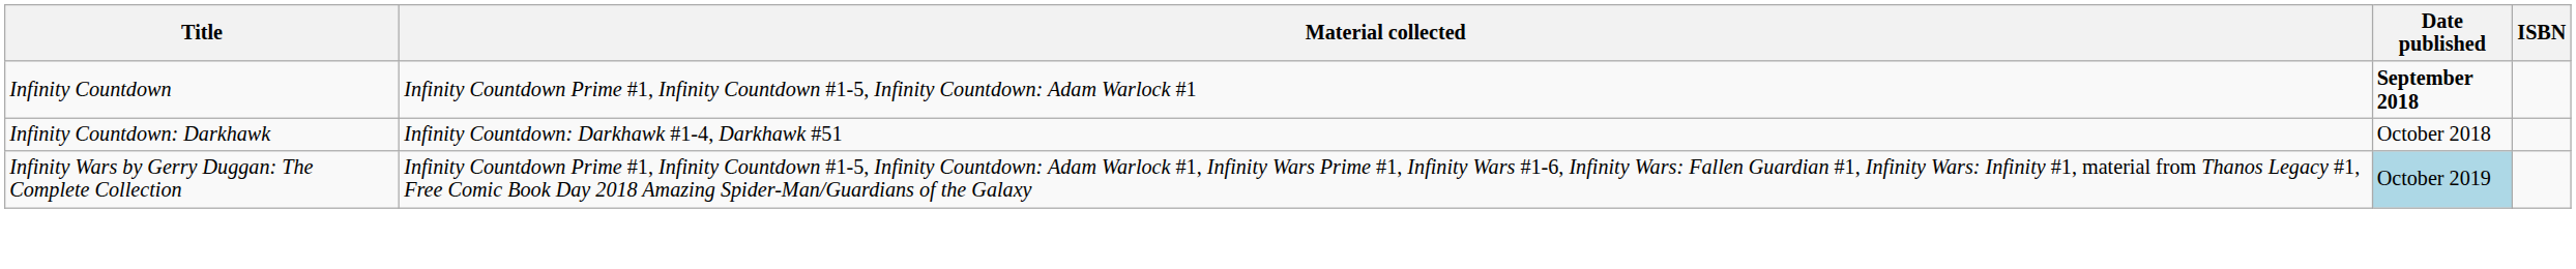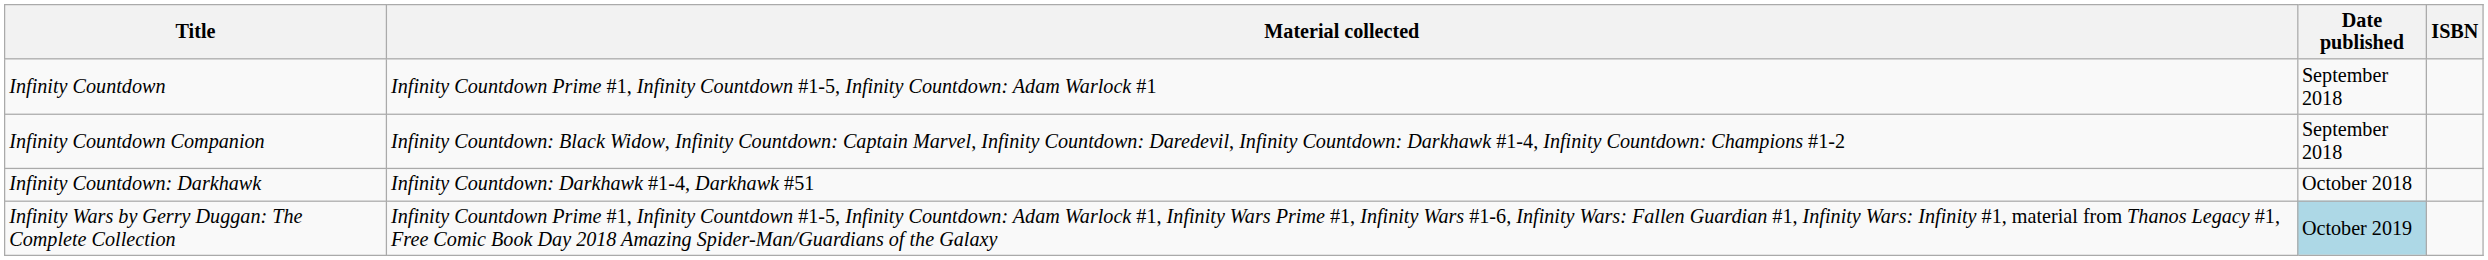 <table class="wikitable">
 <tr>
 <th>Title</th>
 <th>Material collected</th>
 <th>Date published</th>
 <th>ISBN</th>
 </tr>
 <tr>
 <td><em>Infinity Countdown</em></td>
 <td><em>Infinity Countdown Prime</em> #1, <em>Infinity Countdown</em> #1-5, <em>Infinity Countdown: Adam Warlock</em> #1</td>
-<td><strong>September 2018</strong></td>
+<td>September 2018</td>
+<td></td>
+</tr>
+<tr>
+<td><em>Infinity Countdown Companion</em></td>
+<td><em>Infinity Countdown: Black Widow</em>, <em>Infinity Countdown: Captain Marvel</em>, <em>Infinity Countdown: Daredevil</em>, <em>Infinity Countdown: Darkhawk</em> #1-4, <em>Infinity Countdown: Champions</em> #1-2</td>
+<td>September 2018</td>
 <td></td>
 </tr>
 <tr>
 <td><em>Infinity Countdown: Darkhawk</em></td>
 <td><em>Infinity Countdown: Darkhawk</em> #1-4, <em>Darkhawk</em> #51</td>
 <td>October 2018</td>
 <td></td>
 </tr>
 <tr>
 <td><em>Infinity Wars by Gerry Duggan: The Complete Collection</em></td>
 <td><em>Infinity Countdown Prime</em> #1, <em>Infinity Countdown</em> #1-5, <em>Infinity Countdown: Adam Warlock</em> #1, <em>Infinity Wars Prime</em> #1, <em>Infinity Wars</em> #1-6, <em>Infinity Wars: Fallen Guardian</em> #1, <em>Infinity Wars: Infinity</em> #1, material from <em>Thanos Legacy</em> #1, <em>Free Comic Book Day 2018 Amazing Spider-Man/Guardians of the Galaxy</em></td>
 <td style="background: lightblue;">October 2019</td>
 <td></td>
 </tr>
 </table>
